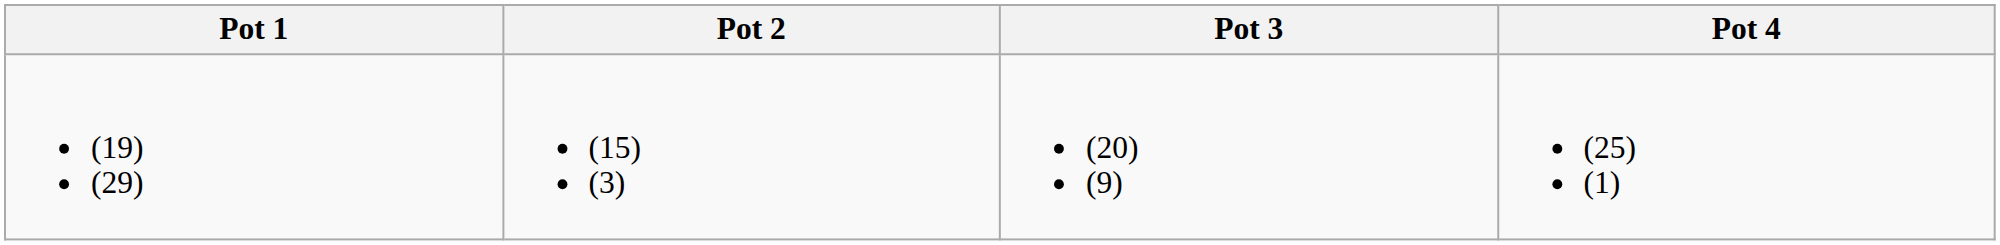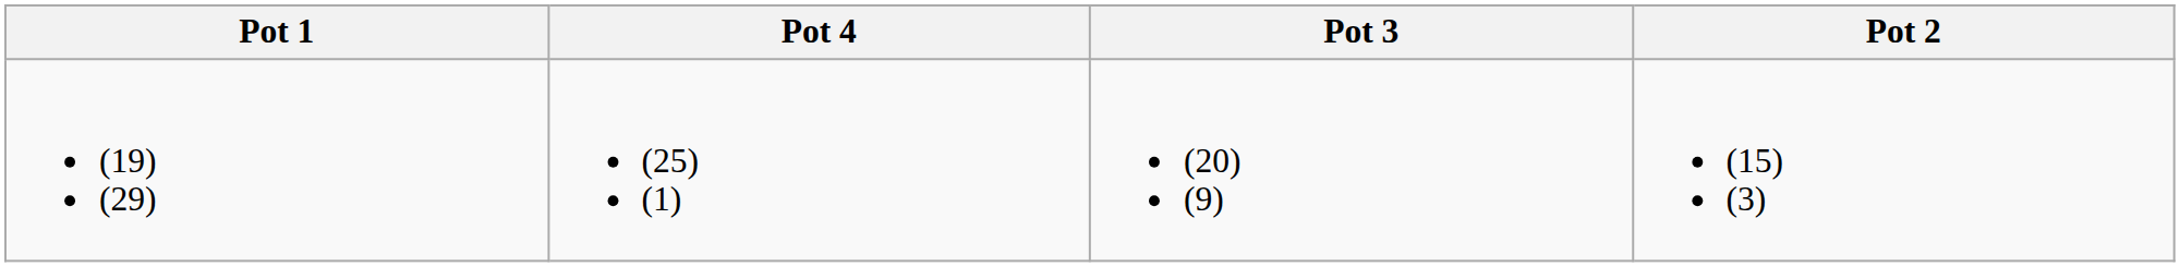 <table class="wikitable" width="80%">
 <tr>
 <th width=20%>Pot 1</th>
+<th width=20%>Pot 4</th>
+<th width=20%>Pot 3</th>
 <th width=20%>Pot 2</th>
-<th width=20%>Pot 3</th>
-<th width=20%>Pot 4</th>
 </tr>
 <tr>
 <td><br><ul><li> (19)</li><li> (29)</li></ul></td>
+<td><br><ul><li> (25)</li><li> (1)</li></ul></td>
+<td><br><ul><li> (20)</li><li> (9)</li></ul></td>
 <td><br><ul><li> (15)</li><li> (3)</li></ul></td>
-<td><br><ul><li> (20)</li><li> (9)</li></ul></td>
-<td><br><ul><li> (25)</li><li> (1)</li></ul></td>
 </tr>
 </table>
